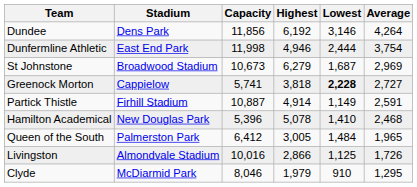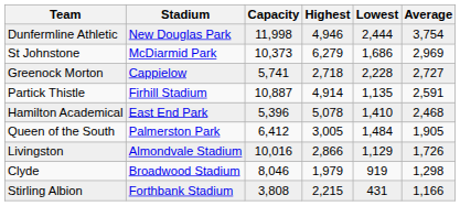 <table {| class="sortable wikitable" style="text-align: center">
 <tr>
 <th class=unsortable>Team</th>
 <th class=unsortable>Stadium</th>
 <th>Capacity</th>
 <th>Highest</th>
 <th>Lowest</th>
 <th>Average</th>
 </tr>
-<tr>
-<td align=left>Dundee</td>
-<td align=left><a href='#'>Dens Park</a></td>
-<td>11,856</td>
-<td>6,192</td>
-<td>3,146</td>
-<td>4,264</td>
-</tr>
 <tr bgcolor="#EFEFEF">
 <td align=left>Dunfermline Athletic</td>
-<td align=left><a href='#'>East End Park</a></td>
+<td align=left><a href='#'>New Douglas Park</a></td>
 <td>11,998</td>
 <td>4,946</td>
 <td>2,444</td>
 <td>3,754</td>
 </tr>
 <tr>
 <td align=left>St Johnstone</td>
-<td align=left><a href='#'>Broadwood Stadium</a></td>
-<td>10,673</td>
+<td align=left><a href='#'>McDiarmid Park</a></td>
+<td>10,373</td>
 <td>6,279</td>
-<td>1,687</td>
+<td>1,686</td>
 <td>2,969</td>
 </tr>
 <tr bgcolor="#EFEFEF">
 <td align=left>Greenock Morton</td>
 <td align=left><a href='#'>Cappielow</a></td>
 <td>5,741</td>
-<td>3,818</td>
-<td><strong>2,228</strong></td>
+<td>2,718</td>
+<td>2,228</td>
 <td>2,727</td>
 </tr>
 <tr>
 <td align=left>Partick Thistle</td>
 <td align=left><a href='#'>Firhill Stadium</a></td>
 <td>10,887</td>
 <td>4,914</td>
-<td>1,149</td>
+<td>1,135</td>
 <td>2,591</td>
 </tr>
 <tr bgcolor="#EFEFEF">
 <td align=left>Hamilton Academical</td>
-<td align=left><a href='#'>New Douglas Park</a></td>
+<td align=left><a href='#'>East End Park</a></td>
 <td>5,396</td>
 <td>5,078</td>
 <td>1,410</td>
 <td>2,468</td>
 </tr>
 <tr>
 <td align=left>Queen of the South</td>
 <td align=left><a href='#'>Palmerston Park</a></td>
 <td>6,412</td>
 <td>3,005</td>
 <td>1,484</td>
-<td>1,965</td>
+<td>1,905</td>
 </tr>
 <tr bgcolor="#EFEFEF">
 <td align=left>Livingston</td>
 <td align=left><a href='#'>Almondvale Stadium</a></td>
 <td>10,016</td>
 <td>2,866</td>
-<td>1,125</td>
+<td>1,129</td>
 <td>1,726</td>
 </tr>
 <tr>
 <td align=left>Clyde</td>
-<td align=left><a href='#'>McDiarmid Park</a></td>
+<td align=left><a href='#'>Broadwood Stadium</a></td>
 <td>8,046</td>
 <td>1,979</td>
-<td>910</td>
-<td>1,295</td>
+<td>919</td>
+<td>1,298</td>
+</tr>
+<tr bgcolor="#EFEFEF">
+<td align=left>Stirling Albion</td>
+<td align=left><a href='#'>Forthbank Stadium</a></td>
+<td>3,808</td>
+<td>2,215</td>
+<td>431</td>
+<td>1,166</td>
 </tr>
 </table>
